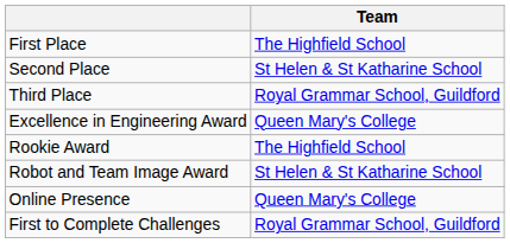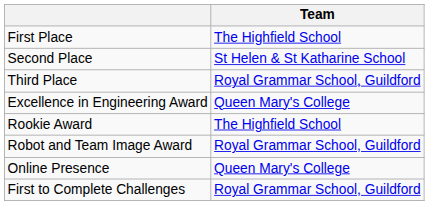 <table class="wikitable">
 <tr>
 <th></th>
 <th>Team</th>
 </tr>
 <tr>
 <td>First Place</td>
 <td><a href='#'>The Highfield School</a></td>
 </tr>
 <tr>
 <td>Second Place</td>
 <td><a href='#'>St Helen & St Katharine School</a></td>
 </tr>
 <tr>
 <td>Third Place</td>
 <td><a href='#'>Royal Grammar School, Guildford</a></td>
 </tr>
 <tr>
 <td>Excellence in Engineering Award</td>
 <td><a href='#'>Queen Mary's College</a></td>
 </tr>
 <tr>
 <td>Rookie Award</td>
 <td><a href='#'>The Highfield School</a></td>
 </tr>
 <tr>
 <td>Robot and Team Image Award</td>
-<td><a href='#'>St Helen & St Katharine School</a></td>
+<td><a href='#'>Royal Grammar School, Guildford</a></td>
 </tr>
 <tr>
 <td>Online Presence</td>
 <td><a href='#'>Queen Mary's College</a></td>
 </tr>
 <tr>
 <td>First to Complete Challenges</td>
 <td><a href='#'>Royal Grammar School, Guildford</a></td>
 </tr>
 </table>
